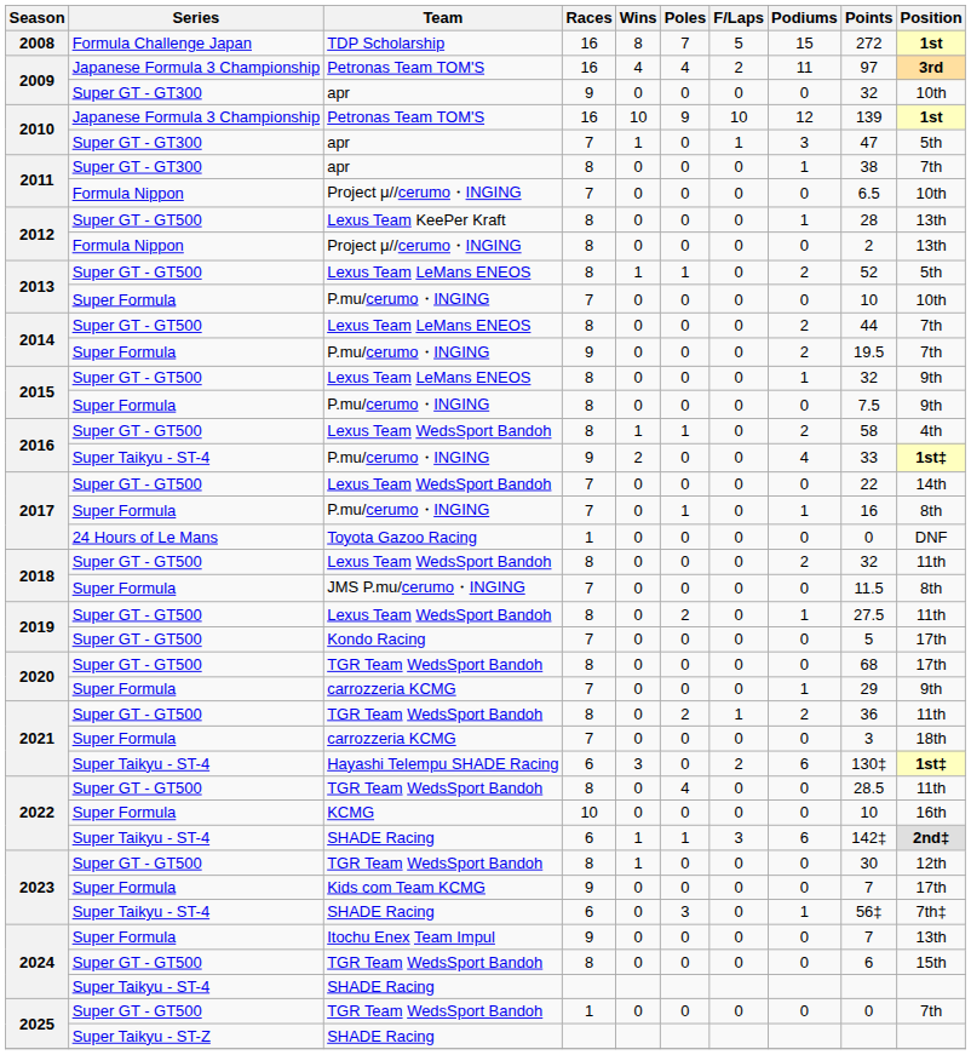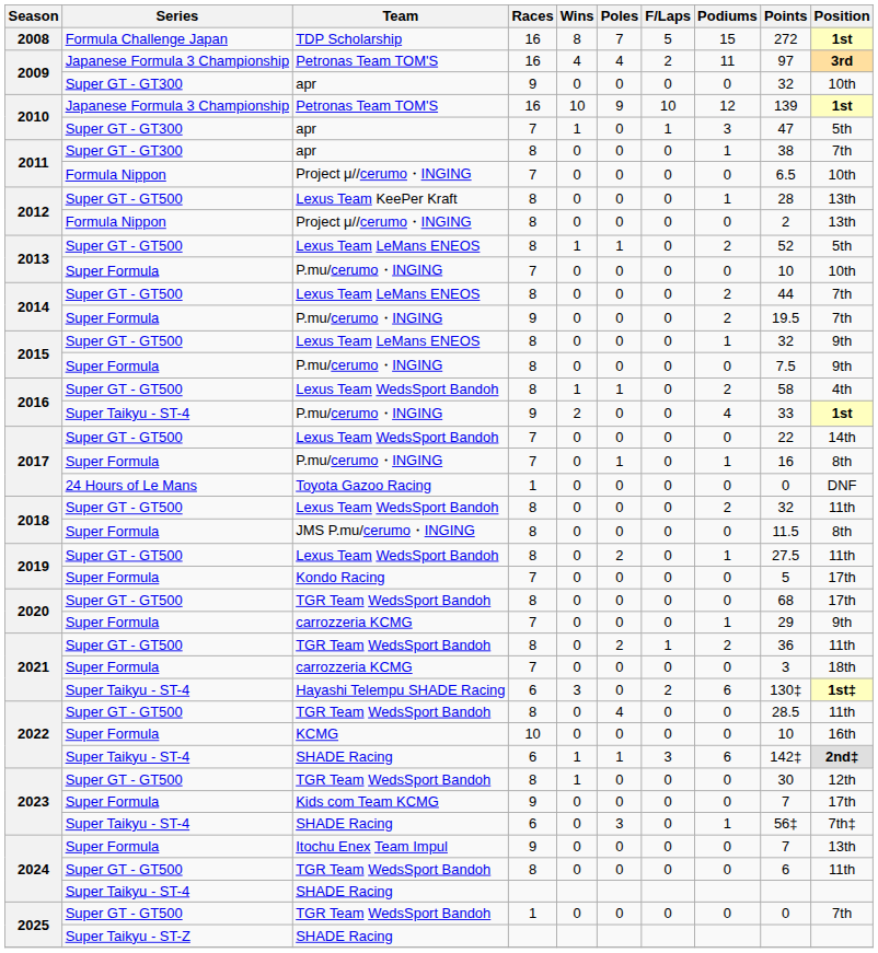 <table class="wikitable" style="font-size: 90%; text-align:center">
 <tr>
 <th>Season</th>
 <th>Series</th>
 <th>Team</th>
 <th>Races</th>
 <th>Wins</th>
 <th>Poles</th>
 <th>F/Laps</th>
 <th>Podiums</th>
 <th>Points</th>
 <th>Position</th>
 </tr>
 <tr>
 <th>2008</th>
 <td align=left><a href='#'>Formula Challenge Japan</a></td>
 <td align=left><a href='#'>TDP Scholarship</a></td>
 <td>16</td>
 <td>8</td>
 <td>7</td>
 <td>5</td>
 <td>15</td>
 <td>272</td>
 <td style="background:#ffffbf;"><strong>1st</strong></td>
 </tr>
 <tr>
 <th rowspan="2">2009</th>
 <td align=left><a href='#'>Japanese Formula 3 Championship</a></td>
 <td align=left><a href='#'>Petronas Team TOM'S</a></td>
 <td>16</td>
 <td>4</td>
 <td>4</td>
 <td>2</td>
 <td>11</td>
 <td>97</td>
 <td style="background:#FFDF9F;"><strong>3rd</strong></td>
 </tr>
 <tr>
 <td align=left><a href='#'>Super GT - GT300</a></td>
 <td align=left>apr</td>
 <td>9</td>
 <td>0</td>
 <td>0</td>
 <td>0</td>
 <td>0</td>
 <td>32</td>
 <td>10th</td>
 </tr>
 <tr>
 <th rowspan="2">2010</th>
 <td align=left><a href='#'>Japanese Formula 3 Championship</a></td>
 <td align=left><a href='#'>Petronas Team TOM'S</a></td>
 <td>16</td>
 <td>10</td>
 <td>9</td>
 <td>10</td>
 <td>12</td>
 <td>139</td>
 <td style="background:#ffffbf;"><strong>1st</strong></td>
 </tr>
 <tr>
 <td align=left><a href='#'>Super GT - GT300</a></td>
 <td align=left>apr</td>
 <td>7</td>
 <td>1</td>
 <td>0</td>
 <td>1</td>
 <td>3</td>
 <td>47</td>
 <td>5th</td>
 </tr>
 <tr>
 <th rowspan="2">2011</th>
 <td align=left><a href='#'>Super GT - GT300</a></td>
 <td align=left>apr</td>
 <td>8</td>
 <td>0</td>
 <td>0</td>
 <td>0</td>
 <td>1</td>
 <td>38</td>
 <td>7th</td>
 </tr>
 <tr>
 <td align=left><a href='#'>Formula Nippon</a></td>
 <td align=left>Project μ//<a href='#'>cerumo</a>・<a href='#'>INGING</a></td>
 <td>7</td>
 <td>0</td>
 <td>0</td>
 <td>0</td>
 <td>0</td>
 <td>6.5</td>
 <td>10th</td>
 </tr>
 <tr>
 <th rowspan="2">2012</th>
 <td align=left><a href='#'>Super GT - GT500</a></td>
 <td align=left><a href='#'>Lexus Team</a> KeePer Kraft</td>
 <td>8</td>
 <td>0</td>
 <td>0</td>
 <td>0</td>
 <td>1</td>
 <td>28</td>
 <td>13th</td>
 </tr>
 <tr>
 <td align=left><a href='#'>Formula Nippon</a></td>
 <td align=left>Project μ//<a href='#'>cerumo</a>・<a href='#'>INGING</a></td>
 <td>8</td>
 <td>0</td>
 <td>0</td>
 <td>0</td>
 <td>0</td>
 <td>2</td>
 <td>13th</td>
 </tr>
 <tr>
 <th rowspan="2">2013</th>
 <td align=left><a href='#'>Super GT - GT500</a></td>
 <td align=left><a href='#'>Lexus Team</a> <a href='#'>LeMans ENEOS</a></td>
 <td>8</td>
 <td>1</td>
 <td>1</td>
 <td>0</td>
 <td>2</td>
 <td>52</td>
 <td>5th</td>
 </tr>
 <tr>
 <td align=left><a href='#'>Super Formula</a></td>
 <td align=left>P.mu/<a href='#'>cerumo</a>・<a href='#'>INGING</a></td>
 <td>7</td>
 <td>0</td>
 <td>0</td>
 <td>0</td>
 <td>0</td>
 <td>10</td>
 <td>10th</td>
 </tr>
 <tr>
 <th rowspan="2">2014</th>
 <td align=left><a href='#'>Super GT - GT500</a></td>
 <td align=left><a href='#'>Lexus Team</a> <a href='#'>LeMans ENEOS</a></td>
 <td>8</td>
 <td>0</td>
 <td>0</td>
 <td>0</td>
 <td>2</td>
 <td>44</td>
 <td>7th</td>
 </tr>
 <tr>
 <td align=left><a href='#'>Super Formula</a></td>
 <td align=left>P.mu/<a href='#'>cerumo</a>・<a href='#'>INGING</a></td>
 <td>9</td>
 <td>0</td>
 <td>0</td>
 <td>0</td>
 <td>2</td>
 <td>19.5</td>
 <td>7th</td>
 </tr>
 <tr>
 <th rowspan="2">2015</th>
 <td align=left><a href='#'>Super GT - GT500</a></td>
 <td align=left><a href='#'>Lexus Team</a> <a href='#'>LeMans ENEOS</a></td>
 <td>8</td>
 <td>0</td>
 <td>0</td>
 <td>0</td>
 <td>1</td>
 <td>32</td>
 <td>9th</td>
 </tr>
 <tr>
 <td align=left><a href='#'>Super Formula</a></td>
 <td align=left>P.mu/<a href='#'>cerumo</a>・<a href='#'>INGING</a></td>
 <td>8</td>
 <td>0</td>
 <td>0</td>
 <td>0</td>
 <td>0</td>
 <td>7.5</td>
 <td>9th</td>
 </tr>
 <tr>
 <th rowspan="2">2016</th>
 <td align=left><a href='#'>Super GT - GT500</a></td>
 <td align=left><a href='#'>Lexus Team</a> <a href='#'>WedsSport Bandoh</a></td>
 <td>8</td>
 <td>1</td>
 <td>1</td>
 <td>0</td>
 <td>2</td>
 <td>58</td>
 <td>4th</td>
 </tr>
 <tr>
 <td align=left><a href='#'>Super Taikyu - ST-4</a></td>
 <td align=left>P.mu/<a href='#'>cerumo</a>・<a href='#'>INGING</a></td>
 <td>9</td>
 <td>2</td>
 <td>0</td>
 <td>0</td>
 <td>4</td>
 <td>33</td>
-<td style="background:#ffffbf;"><strong>1st‡</strong></td>
+<td style="background:#ffffbf;"><strong>1st</strong></td>
 </tr>
 <tr>
 <th rowspan="3">2017</th>
 <td align=left><a href='#'>Super GT - GT500</a></td>
 <td align=left><a href='#'>Lexus Team</a> <a href='#'>WedsSport Bandoh</a></td>
 <td>7</td>
 <td>0</td>
 <td>0</td>
 <td>0</td>
 <td>0</td>
 <td>22</td>
 <td>14th</td>
 </tr>
 <tr>
 <td align=left><a href='#'>Super Formula</a></td>
 <td align=left>P.mu/<a href='#'>cerumo</a>・<a href='#'>INGING</a></td>
 <td>7</td>
 <td>0</td>
 <td>1</td>
 <td>0</td>
 <td>1</td>
 <td>16</td>
 <td>8th</td>
 </tr>
 <tr>
 <td align=left><a href='#'>24 Hours of Le Mans</a></td>
 <td align=left><a href='#'>Toyota Gazoo Racing</a></td>
 <td>1</td>
 <td>0</td>
 <td>0</td>
 <td>0</td>
 <td>0</td>
 <td>0</td>
 <td>DNF</td>
 </tr>
 <tr>
 <th rowspan="2">2018</th>
 <td align=left><a href='#'>Super GT - GT500</a></td>
 <td align=left><a href='#'>Lexus Team</a> <a href='#'>WedsSport Bandoh</a></td>
 <td>8</td>
 <td>0</td>
 <td>0</td>
 <td>0</td>
 <td>2</td>
 <td>32</td>
 <td>11th</td>
 </tr>
 <tr>
 <td align=left><a href='#'>Super Formula</a></td>
 <td align=left>JMS P.mu/<a href='#'>cerumo</a>・<a href='#'>INGING</a></td>
-<td>7</td>
+<td>8</td>
 <td>0</td>
 <td>0</td>
 <td>0</td>
 <td>0</td>
 <td>11.5</td>
 <td>8th</td>
 </tr>
 <tr>
 <th rowspan="2">2019</th>
 <td align=left><a href='#'>Super GT - GT500</a></td>
 <td align=left><a href='#'>Lexus Team</a> <a href='#'>WedsSport Bandoh</a></td>
 <td>8</td>
 <td>0</td>
 <td>2</td>
 <td>0</td>
 <td>1</td>
 <td>27.5</td>
 <td>11th</td>
 </tr>
 <tr>
-<td align=left><a href='#'>Super GT - GT500</a></td>
+<td align=left><a href='#'>Super Formula</a></td>
 <td align=left><a href='#'>Kondo Racing</a></td>
 <td>7</td>
 <td>0</td>
 <td>0</td>
 <td>0</td>
 <td>0</td>
 <td>5</td>
 <td>17th</td>
 </tr>
 <tr>
 <th rowspan="2">2020</th>
 <td align=left><a href='#'>Super GT - GT500</a></td>
 <td align=left><a href='#'>TGR Team</a> <a href='#'>WedsSport Bandoh</a></td>
 <td>8</td>
 <td>0</td>
 <td>0</td>
 <td>0</td>
 <td>0</td>
 <td>68</td>
 <td>17th</td>
 </tr>
 <tr>
 <td align=left><a href='#'>Super Formula</a></td>
 <td align=left><a href='#'>carrozzeria KCMG</a></td>
 <td>7</td>
 <td>0</td>
 <td>0</td>
 <td>0</td>
 <td>1</td>
 <td>29</td>
 <td>9th</td>
 </tr>
 <tr>
 <th rowspan="3">2021</th>
 <td align=left><a href='#'>Super GT - GT500</a></td>
 <td align=left><a href='#'>TGR Team</a> <a href='#'>WedsSport Bandoh</a></td>
 <td>8</td>
 <td>0</td>
 <td>2</td>
 <td>1</td>
 <td>2</td>
 <td>36</td>
 <td>11th</td>
 </tr>
 <tr>
 <td align=left><a href='#'>Super Formula</a></td>
 <td align=left><a href='#'>carrozzeria KCMG</a></td>
 <td>7</td>
 <td>0</td>
 <td>0</td>
 <td>0</td>
 <td>0</td>
 <td>3</td>
 <td>18th</td>
 </tr>
 <tr>
 <td align=left><a href='#'>Super Taikyu - ST-4</a></td>
 <td align=left><a href='#'>Hayashi Telempu SHADE Racing</a></td>
 <td>6</td>
 <td>3</td>
 <td>0</td>
 <td>2</td>
 <td>6</td>
 <td>130‡</td>
 <td style="background:#ffffbf;"><strong>1st‡</strong></td>
 </tr>
 <tr>
 <th rowspan="3">2022</th>
 <td align=left><a href='#'>Super GT - GT500</a></td>
 <td align=left><a href='#'>TGR Team</a> <a href='#'>WedsSport Bandoh</a></td>
 <td>8</td>
 <td>0</td>
 <td>4</td>
 <td>0</td>
 <td>0</td>
 <td>28.5</td>
 <td>11th</td>
 </tr>
 <tr>
 <td align=left><a href='#'>Super Formula</a></td>
 <td align=left><a href='#'>KCMG</a></td>
 <td>10</td>
 <td>0</td>
 <td>0</td>
 <td>0</td>
 <td>0</td>
 <td>10</td>
 <td>16th</td>
 </tr>
 <tr>
 <td align=left><a href='#'>Super Taikyu - ST-4</a></td>
 <td align=left><a href='#'>SHADE Racing</a></td>
 <td>6</td>
 <td>1</td>
 <td>1</td>
 <td>3</td>
 <td>6</td>
 <td>142‡</td>
 <td style="background:#dfdfdf;"><strong>2nd‡</strong></td>
 </tr>
 <tr>
 <th rowspan="3">2023</th>
 <td align=left><a href='#'>Super GT - GT500</a></td>
 <td align=left><a href='#'>TGR Team</a> <a href='#'>WedsSport Bandoh</a></td>
 <td>8</td>
 <td>1</td>
 <td>0</td>
 <td>0</td>
 <td>0</td>
 <td>30</td>
 <td>12th</td>
 </tr>
 <tr>
 <td align=left><a href='#'>Super Formula</a></td>
 <td align=left><a href='#'>Kids com Team KCMG</a></td>
 <td>9</td>
 <td>0</td>
 <td>0</td>
 <td>0</td>
 <td>0</td>
 <td>7</td>
 <td>17th</td>
 </tr>
 <tr>
 <td align=left><a href='#'>Super Taikyu - ST-4</a></td>
 <td align=left><a href='#'>SHADE Racing</a></td>
 <td>6</td>
 <td>0</td>
 <td>3</td>
 <td>0</td>
 <td>1</td>
 <td>56‡</td>
 <td>7th‡</td>
 </tr>
 <tr>
 <th rowspan="3">2024</th>
 <td align=left><a href='#'>Super Formula</a></td>
 <td align=left><a href='#'>Itochu Enex</a> <a href='#'>Team Impul</a></td>
 <td>9</td>
 <td>0</td>
 <td>0</td>
 <td>0</td>
 <td>0</td>
 <td>7</td>
 <td>13th</td>
 </tr>
 <tr>
 <td align=left><a href='#'>Super GT - GT500</a></td>
 <td align=left><a href='#'>TGR Team</a> <a href='#'>WedsSport Bandoh</a></td>
 <td>8</td>
 <td>0</td>
 <td>0</td>
 <td>0</td>
 <td>0</td>
 <td>6</td>
-<td>15th</td>
+<td>11th</td>
 </tr>
 <tr>
 <td align=left><a href='#'>Super Taikyu - ST-4</a></td>
 <td align=left><a href='#'>SHADE Racing</a></td>
 <td></td>
 <td></td>
 <td></td>
 <td></td>
 <td></td>
 <td></td>
 <td></td>
 </tr>
 <tr>
 <th rowspan=2>2025</th>
 <td align=left><a href='#'>Super GT - GT500</a></td>
 <td align=left><a href='#'>TGR Team</a> <a href='#'>WedsSport Bandoh</a></td>
 <td>1</td>
 <td>0</td>
 <td>0</td>
 <td>0</td>
 <td>0</td>
 <td>0</td>
 <td>7th</td>
 </tr>
 <tr>
 <td align=left><a href='#'>Super Taikyu - ST-Z</a></td>
 <td align=left><a href='#'>SHADE Racing</a></td>
 <td></td>
 <td></td>
 <td></td>
 <td></td>
 <td></td>
 <td></td>
 <td></td>
 </tr>
 <tr>
 </tr>
 </table>
